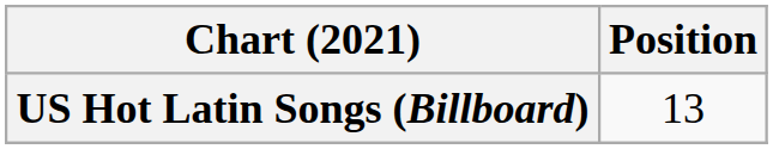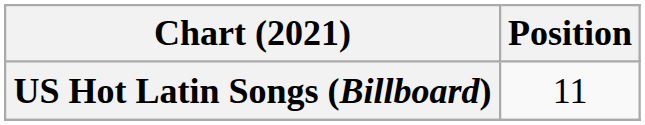 <table class="wikitable plainrowheaders" style="text-align:center">
 <tr>
 <th scope="col">Chart (2021)</th>
 <th scope="col">Position</th>
 </tr>
 <tr>
 <th scope="row">US Hot Latin Songs (<em>Billboard</em>)</th>
-<td>13</td>
+<td>11</td>
 </tr>
 <tr>
 </tr>
 </table>
